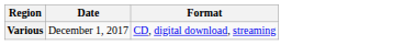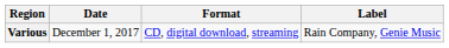 <table class="wikitable plainrowheaders">
 <tr>
 <th style="text-align:center;">Region</th>
 <th style="text-align:center;">Date</th>
 <th style="text-align:center;">Format</th>
+<th style="text-align:center;">Label</th>
 </tr>
 <tr>
 <th scope="row" style="text-align:center;">Various</th>
 <td style="text-align:center;">December 1, 2017</td>
 <td style="text-align:center;"><a href='#'>CD</a>, <a href='#'>digital download</a>, <a href='#'>streaming</a></td>
+<td style="text-align:center;">Rain Company, <a href='#'>Genie Music</a></td>
 </tr>
 </table>
